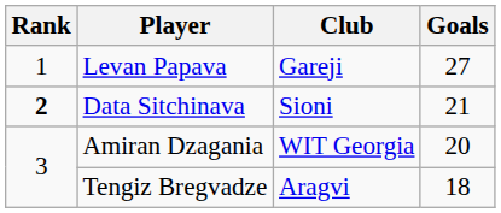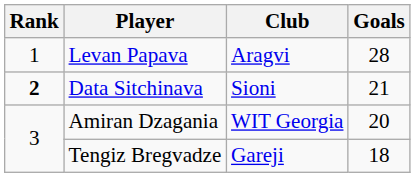 <table class="wikitable" style="text-align:center">
 <tr>
 <th>Rank</th>
 <th>Player</th>
 <th>Club</th>
 <th>Goals</th>
 </tr>
 <tr>
 <td>1</td>
 <td align="left"> <a href='#'>Levan Papava</a></td>
-<td align="left"><a href='#'>Gareji</a></td>
-<td>27</td>
+<td align="left"><a href='#'>Aragvi</a></td>
+<td>28</td>
 </tr>
 <tr>
 <td><strong>2</strong></td>
 <td align="left"> <a href='#'>Data Sitchinava</a></td>
 <td align="left"><a href='#'>Sioni</a></td>
 <td>21</td>
 </tr>
 <tr>
 <td rowspan="2">3</td>
 <td align="left"> Amiran Dzagania</td>
 <td align="left"><a href='#'>WIT Georgia</a></td>
 <td>20</td>
 </tr>
 <tr>
 <td align="left"> Tengiz Bregvadze</td>
-<td align="left"><a href='#'>Aragvi</a></td>
+<td align="left"><a href='#'>Gareji</a></td>
 <td>18</td>
 </tr>
 </table>
